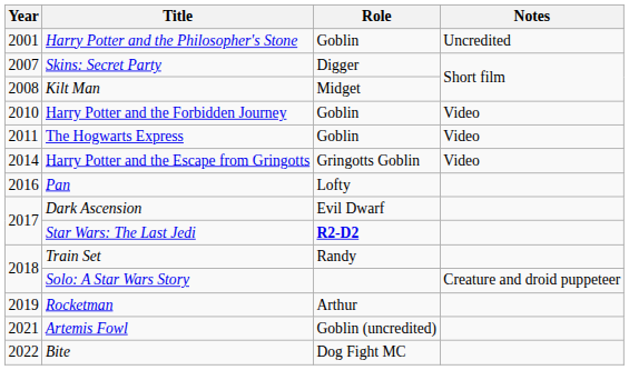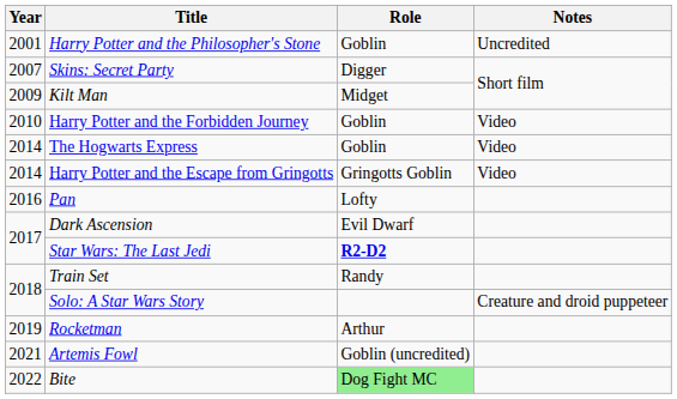 <table class="wikitable">
 <tr>
 <th>Year</th>
 <th>Title</th>
 <th>Role</th>
 <th>Notes</th>
 </tr>
 <tr>
 <td>2001</td>
 <td><em><a href='#'>Harry Potter and the Philosopher's Stone</a></em></td>
 <td>Goblin</td>
 <td>Uncredited</td>
 </tr>
 <tr>
 <td>2007</td>
 <td><em><a href='#'>Skins: Secret Party</a></em></td>
 <td>Digger</td>
 <td rowspan="2">Short film</td>
 </tr>
 <tr>
-<td>2008</td>
+<td>2009</td>
 <td><em>Kilt Man</em></td>
 <td>Midget</td>
 </tr>
 <tr>
 <td>2010</td>
 <td><a href='#'>Harry Potter and the Forbidden Journey</a></td>
 <td>Goblin</td>
 <td>Video</td>
 </tr>
 <tr>
-<td>2011</td>
+<td>2014</td>
 <td><a href='#'>The Hogwarts Express</a></td>
 <td>Goblin</td>
 <td>Video</td>
 </tr>
 <tr>
 <td>2014</td>
 <td><a href='#'>Harry Potter and the Escape from Gringotts</a></td>
 <td>Gringotts Goblin</td>
 <td>Video</td>
 </tr>
 <tr>
 <td>2016</td>
 <td><em><a href='#'>Pan</a></em></td>
 <td>Lofty</td>
 <td></td>
 </tr>
 <tr>
 <td rowspan="2">2017</td>
 <td><em>Dark Ascension</em></td>
 <td>Evil Dwarf</td>
 <td></td>
 </tr>
 <tr>
 <td><em><a href='#'>Star Wars: The Last Jedi</a></em></td>
 <td><strong><a href='#'>R2-D2</a></strong></td>
 <td></td>
 </tr>
 <tr>
 <td rowspan="2">2018</td>
 <td><em>Train Set</em></td>
 <td>Randy</td>
 <td></td>
 </tr>
 <tr>
 <td><em><a href='#'>Solo: A Star Wars Story</a></em></td>
 <td></td>
 <td>Creature and droid puppeteer</td>
 </tr>
 <tr>
 <td>2019</td>
 <td><em><a href='#'>Rocketman</a></em></td>
 <td>Arthur</td>
 <td></td>
 </tr>
 <tr>
 <td>2021</td>
 <td><em><a href='#'>Artemis Fowl</a></em></td>
 <td>Goblin (uncredited)</td>
 <td></td>
 </tr>
 <tr>
 <td>2022</td>
 <td><em>Bite</em></td>
-<td>Dog Fight MC</td>
+<td style="background: lightgreen;">Dog Fight MC</td>
 <td></td>
 </tr>
 </table>
